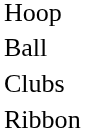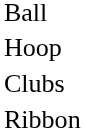 <table>
 <tr>
 <td><br></td>
 <td></td>
 <td></td>
 <td></td>
 </tr>
 <tr>
-<td>Hoop <br></td>
+<td>Ball <br></td>
 <td></td>
 <td></td>
 <td></td>
 </tr>
 <tr>
-<td>Ball <br></td>
+<td>Hoop <br></td>
 <td></td>
 <td></td>
 <td></td>
 </tr>
 <tr>
 <td>Clubs <br></td>
 <td></td>
 <td></td>
 <td></td>
 </tr>
 <tr>
 <td>Ribbon <br></td>
 <td></td>
 <td></td>
 <td></td>
 </tr>
 </table>
